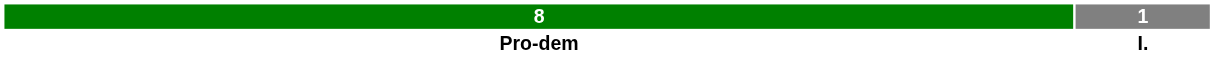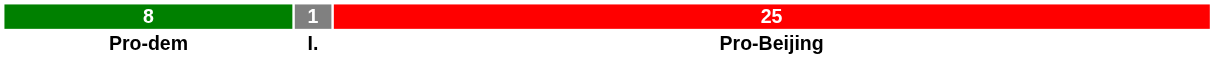 <table style="width:50%; text-align:center;">
 <tr style="color:white;">
 <td style="background:green; width:24%;"><strong>8</strong></td>
 <td style="background:grey; width:3%;"><strong>1</strong></td>
+<td style="background:red; width:74%;"><strong>25</strong></td>
 </tr>
 <tr>
 <td><span><strong>Pro-dem</strong></span></td>
 <td><span><strong>I.</strong></span></td>
+<td><span><strong>Pro-Beijing</strong></span></td>
 </tr>
 </table>
